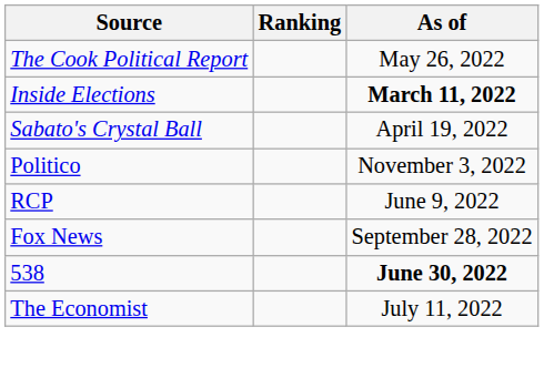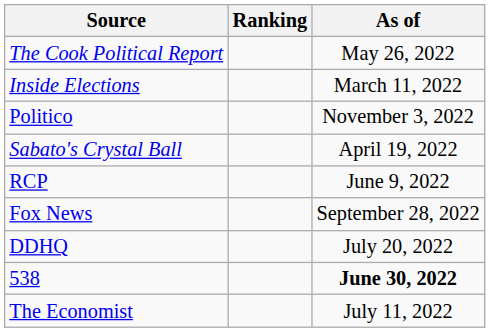 <table class="wikitable" style="text-align:center">
 <tr>
 <th>Source</th>
 <th>Ranking</th>
 <th>As of</th>
 </tr>
 <tr>
 <td align=left><em><a href='#'>The Cook Political Report</a></em></td>
 <td></td>
 <td>May 26, 2022</td>
 </tr>
 <tr>
 <td align=left><em><a href='#'>Inside Elections</a></em></td>
 <td></td>
-<td><strong>March 11, 2022</strong></td>
+<td>March 11, 2022</td>
+</tr>
+<tr>
+<td style="text-align:left;"><a href='#'>Politico</a></td>
+<td></td>
+<td>November 3, 2022</td>
 </tr>
 <tr>
 <td align=left><em><a href='#'>Sabato's Crystal Ball</a></em></td>
 <td></td>
 <td>April 19, 2022</td>
-</tr>
-<tr>
-<td style="text-align:left;"><a href='#'>Politico</a></td>
-<td></td>
-<td>November 3, 2022</td>
 </tr>
 <tr>
 <td style="text-align:left;"><a href='#'>RCP</a></td>
 <td></td>
 <td>June 9, 2022</td>
 </tr>
 <tr>
 <td align=left><a href='#'>Fox News</a></td>
 <td></td>
 <td>September 28, 2022</td>
 </tr>
 <tr>
+<td align="left"><a href='#'>DDHQ</a></td>
+<td></td>
+<td>July 20, 2022</td>
+</tr>
+<tr>
 <td style="text-align:left;"><a href='#'>538</a></td>
 <td></td>
 <td><strong>June 30, 2022</strong></td>
 </tr>
 <tr>
 <td align="left"><a href='#'>The Economist</a></td>
 <td></td>
 <td>July 11, 2022</td>
 </tr>
 </table>
